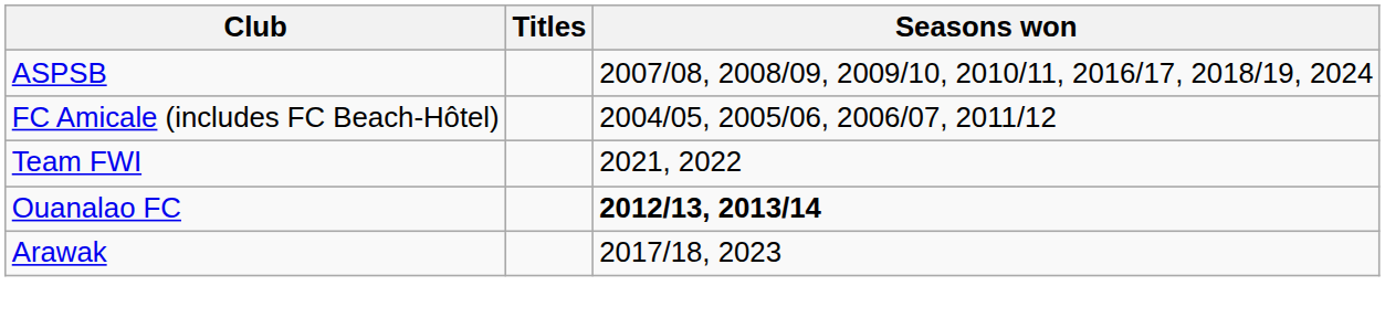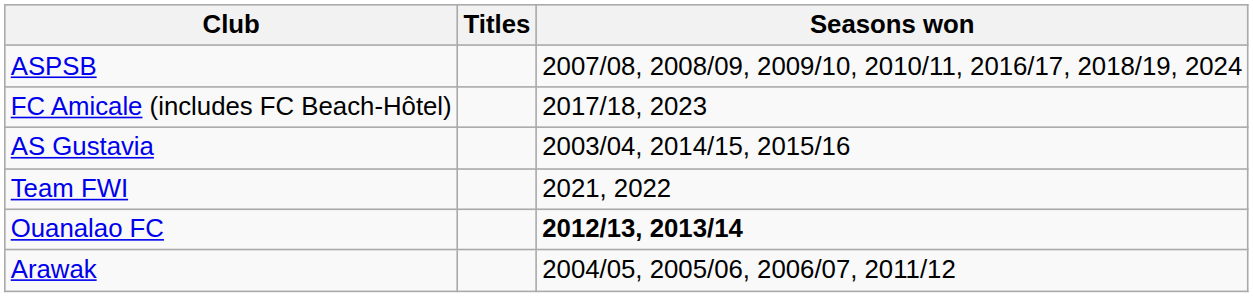 <table class="wikitable sortable plainrowheaders">
 <tr>
 <th scope=col>Club</th>
 <th scope=col>Titles</th>
 <th scope=col>Seasons won</th>
 </tr>
 <tr>
 <td><a href='#'>ASPSB</a></td>
 <td></td>
 <td>2007/08, 2008/09, 2009/10, 2010/11, 2016/17, 2018/19, 2024</td>
 </tr>
 <tr>
 <td><a href='#'>FC Amicale</a> (includes FC Beach-Hôtel)</td>
 <td></td>
-<td>2004/05, 2005/06, 2006/07, 2011/12</td>
+<td>2017/18, 2023</td>
+</tr>
+<tr>
+<td><a href='#'>AS Gustavia</a></td>
+<td></td>
+<td>2003/04, 2014/15, 2015/16</td>
 </tr>
 <tr>
 <td><a href='#'>Team FWI</a></td>
 <td></td>
 <td>2021, 2022</td>
 </tr>
 <tr>
 <td><a href='#'>Ouanalao FC</a></td>
 <td></td>
 <td><strong>2012/13, 2013/14</strong></td>
 </tr>
 <tr>
 <td><a href='#'>Arawak</a></td>
 <td></td>
-<td>2017/18, 2023</td>
+<td>2004/05, 2005/06, 2006/07, 2011/12</td>
 </tr>
 </table>
